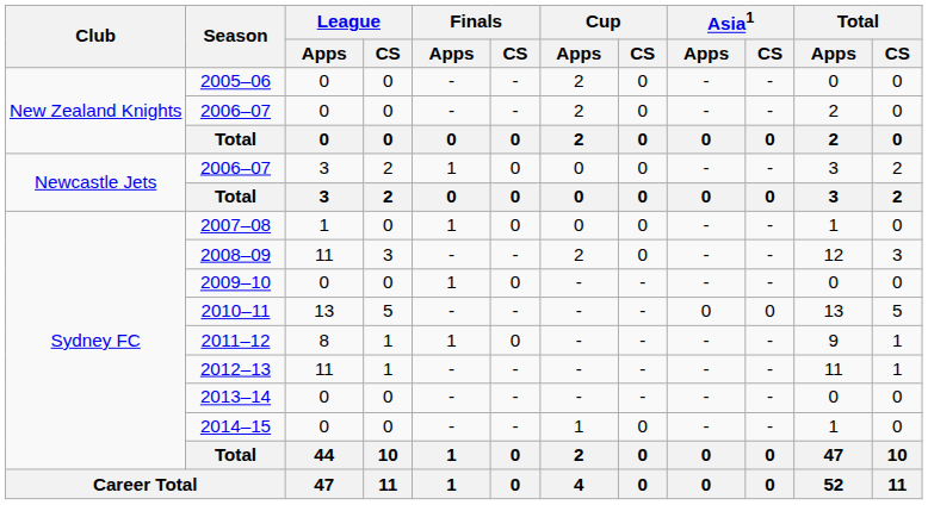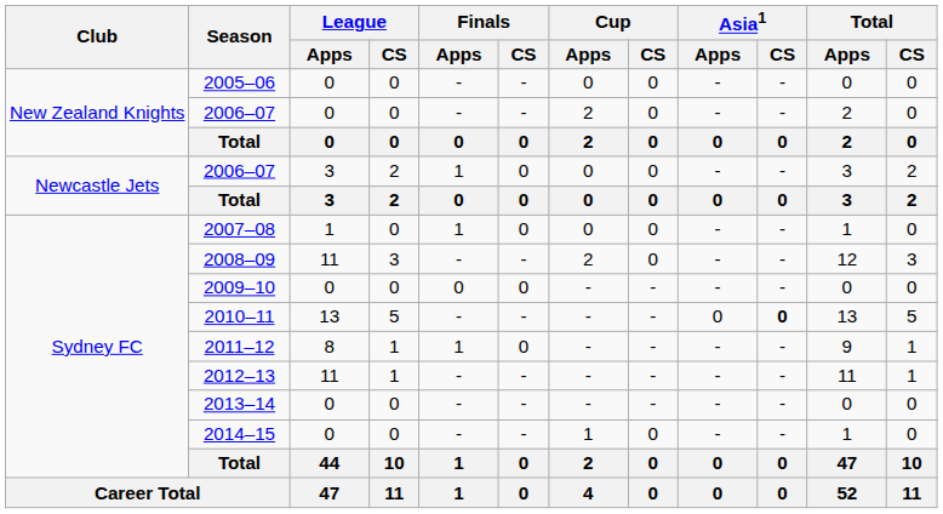 <table class="wikitable" style="text-align: center;">
 <tr>
 <th rowspan="2">Club</th>
 <th rowspan="2" width="80">Season</th>
 <th colspan="2" width="105"><a href='#'>League</a></th>
 <th colspan="2" width="105">Finals</th>
 <th colspan="2" width="105">Cup</th>
 <th colspan="2" width="105"><a href='#'>Asia</a><sup>1</sup></th>
 <th colspan="2" width="105">Total</th>
 </tr>
 <tr>
 <th>Apps</th>
 <th>CS</th>
 <th>Apps</th>
 <th>CS</th>
 <th>Apps</th>
 <th>CS</th>
 <th>Apps</th>
 <th>CS</th>
 <th>Apps</th>
 <th>CS</th>
 </tr>
 <tr>
 <td rowspan="3" valign="center"><a href='#'>New Zealand Knights</a></td>
 <td><a href='#'>2005–06</a></td>
 <td>0</td>
 <td>0</td>
 <td>-</td>
 <td>-</td>
-<td>2</td>
+<td>0</td>
 <td>0</td>
 <td>-</td>
 <td>-</td>
 <td>0</td>
 <td>0</td>
 </tr>
 <tr>
 <td><a href='#'>2006–07</a></td>
 <td>0</td>
 <td>0</td>
 <td>-</td>
 <td>-</td>
 <td>2</td>
 <td>0</td>
 <td>-</td>
 <td>-</td>
 <td>2</td>
 <td>0</td>
 </tr>
 <tr>
 <th>Total</th>
 <th>0</th>
 <th>0</th>
 <th>0</th>
 <th>0</th>
 <th>2</th>
 <th>0</th>
 <th>0</th>
 <th>0</th>
 <th>2</th>
 <th>0</th>
 </tr>
 <tr>
 <td rowspan="2" valign="center"><a href='#'>Newcastle Jets</a></td>
 <td><a href='#'>2006–07</a></td>
 <td>3</td>
 <td>2</td>
 <td>1</td>
 <td>0</td>
 <td>0</td>
 <td>0</td>
 <td>-</td>
 <td>-</td>
 <td>3</td>
 <td>2</td>
 </tr>
 <tr>
 <th>Total</th>
 <th>3</th>
 <th>2</th>
 <th>0</th>
 <th>0</th>
 <th>0</th>
 <th>0</th>
 <th>0</th>
 <th>0</th>
 <th>3</th>
 <th>2</th>
 </tr>
 <tr>
 <td rowspan="9" valign="center"><a href='#'>Sydney FC</a></td>
 <td><a href='#'>2007–08</a></td>
 <td>1</td>
 <td>0</td>
 <td>1</td>
 <td>0</td>
 <td>0</td>
 <td>0</td>
 <td>-</td>
 <td>-</td>
 <td>1</td>
 <td>0</td>
 </tr>
 <tr>
 <td><a href='#'>2008–09</a></td>
 <td>11</td>
 <td>3</td>
 <td>-</td>
 <td>-</td>
 <td>2</td>
 <td>0</td>
 <td>-</td>
 <td>-</td>
 <td>12</td>
 <td>3</td>
 </tr>
 <tr>
 <td><a href='#'>2009–10</a></td>
 <td>0</td>
 <td>0</td>
-<td>1</td>
+<td>0</td>
 <td>0</td>
 <td>-</td>
 <td>-</td>
 <td>-</td>
 <td>-</td>
 <td>0</td>
 <td>0</td>
 </tr>
 <tr>
 <td><a href='#'>2010–11</a></td>
 <td>13</td>
 <td>5</td>
 <td>-</td>
 <td>-</td>
 <td>-</td>
 <td>-</td>
 <td>0</td>
-<td>0</td>
+<td><strong>0</strong></td>
 <td>13</td>
 <td>5</td>
 </tr>
 <tr>
 <td><a href='#'>2011–12</a></td>
 <td>8</td>
 <td>1</td>
 <td>1</td>
 <td>0</td>
 <td>-</td>
 <td>-</td>
 <td>-</td>
 <td>-</td>
 <td>9</td>
 <td>1</td>
 </tr>
 <tr>
 <td><a href='#'>2012–13</a></td>
 <td>11</td>
 <td>1</td>
 <td>-</td>
 <td>-</td>
 <td>-</td>
 <td>-</td>
 <td>-</td>
 <td>-</td>
 <td>11</td>
 <td>1</td>
 </tr>
 <tr>
 <td><a href='#'>2013–14</a></td>
 <td>0</td>
 <td>0</td>
 <td>-</td>
 <td>-</td>
 <td>-</td>
 <td>-</td>
 <td>-</td>
 <td>-</td>
 <td>0</td>
 <td>0</td>
 </tr>
 <tr>
 <td><a href='#'>2014–15</a></td>
 <td>0</td>
 <td>0</td>
 <td>-</td>
 <td>-</td>
 <td>1</td>
 <td>0</td>
 <td>-</td>
 <td>-</td>
 <td>1</td>
 <td>0</td>
 </tr>
 <tr>
 <th>Total</th>
 <th>44</th>
 <th>10</th>
 <th>1</th>
 <th>0</th>
 <th>2</th>
 <th>0</th>
 <th>0</th>
 <th>0</th>
 <th>47</th>
 <th>10</th>
 </tr>
 <tr>
 <th colspan="2">Career Total</th>
 <th>47</th>
 <th>11</th>
 <th>1</th>
 <th>0</th>
 <th>4</th>
 <th>0</th>
 <th>0</th>
 <th>0</th>
 <th>52</th>
 <th>11</th>
 </tr>
 </table>
